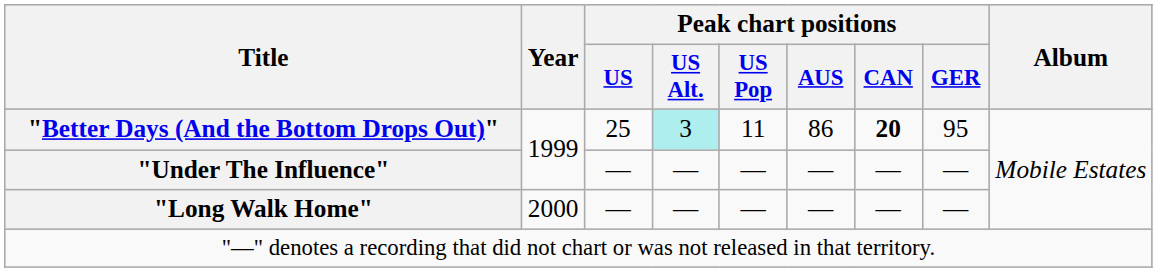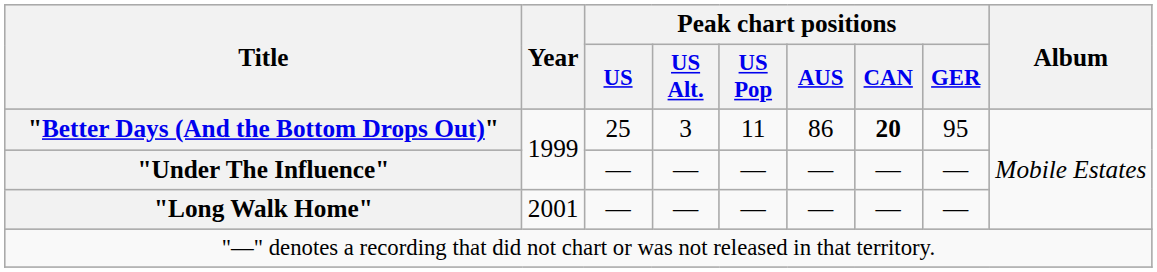 <table class="wikitable plainrowheaders" style="text-align:center;">
 <tr>
 <th scope="col" rowspan="2" style="width:20em;">Title</th>
 <th scope="col" rowspan="2">Year</th>
 <th scope="col" colspan="6">Peak chart positions</th>
 <th scope="col" rowspan="2">Album</th>
 </tr>
 <tr>
 <th scope="col" style="width:2.5em;font-size:90%;"><a href='#'>US</a><br></th>
 <th scope="col" style="width:2.5em;font-size:90%;"><a href='#'>US<br>Alt.</a><br></th>
 <th scope="col" style="width:2.5em;font-size:90%;"><a href='#'>US<br>Pop</a><br></th>
 <th scope="col" style="width:2.5em;font-size:90%;"><a href='#'>AUS</a><br></th>
 <th scope="col" style="width:2.5em;font-size:90%;"><a href='#'>CAN</a><br></th>
 <th scope="col" style="width:2.5em;font-size:90%;"><a href='#'>GER</a><br></th>
 </tr>
 <tr>
 <th scope="row">"<a href='#'>Better Days (And the Bottom Drops Out)</a>"</th>
 <td rowspan="2">1999</td>
 <td>25</td>
-<td style="background: paleturquoise;">3</td>
+<td>3</td>
 <td>11</td>
 <td>86</td>
 <td><strong>20</strong></td>
 <td>95</td>
 <td rowspan="3"><em>Mobile Estates</em></td>
 </tr>
 <tr>
 <th scope="row">"Under The Influence"</th>
 <td>—</td>
 <td>—</td>
 <td>—</td>
 <td>—</td>
 <td>—</td>
 <td>—</td>
 </tr>
 <tr>
 <th scope="row">"Long Walk Home"</th>
-<td>2000</td>
+<td>2001</td>
 <td>—</td>
 <td>—</td>
 <td>—</td>
 <td>—</td>
 <td>—</td>
 <td>—</td>
 </tr>
 <tr>
 <td colspan="9" style="font-size:90%">"—" denotes a recording that did not chart or was not released in that territory.</td>
 </tr>
 </table>
